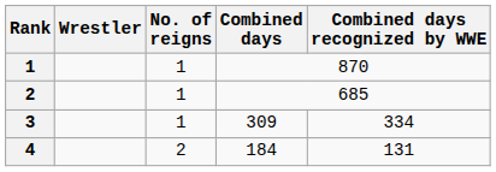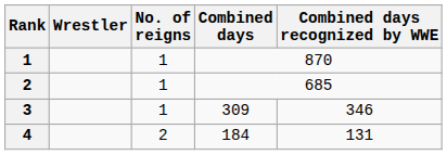 <table class="wikitable sortable" style="text-align: center">
 <tr>
 <th>Rank</th>
 <th>Wrestler</th>
 <th>No. of<br>reigns</th>
 <th data-sort-type="number">Combined<br>days</th>
 <th data-sort-type="number">Combined days<br>recognized by WWE</th>
 </tr>
 <tr>
 <th>1</th>
 <td></td>
 <td>1</td>
 <td colspan="2">870</td>
 </tr>
 <tr>
 <th>2</th>
 <td></td>
 <td>1</td>
 <td colspan="2">685</td>
 </tr>
 <tr>
 <th>3</th>
 <td></td>
 <td>1</td>
 <td>309</td>
-<td>334</td>
+<td>346</td>
 </tr>
 <tr>
 <th>4</th>
 <td></td>
 <td>2</td>
 <td>184</td>
 <td>131</td>
 </tr>
 </table>
